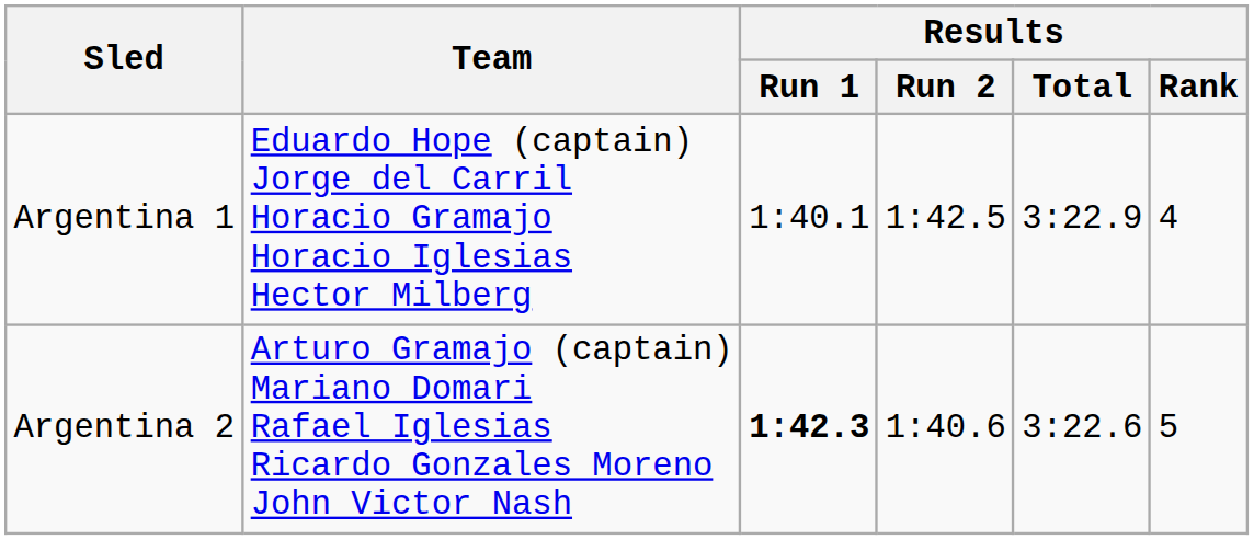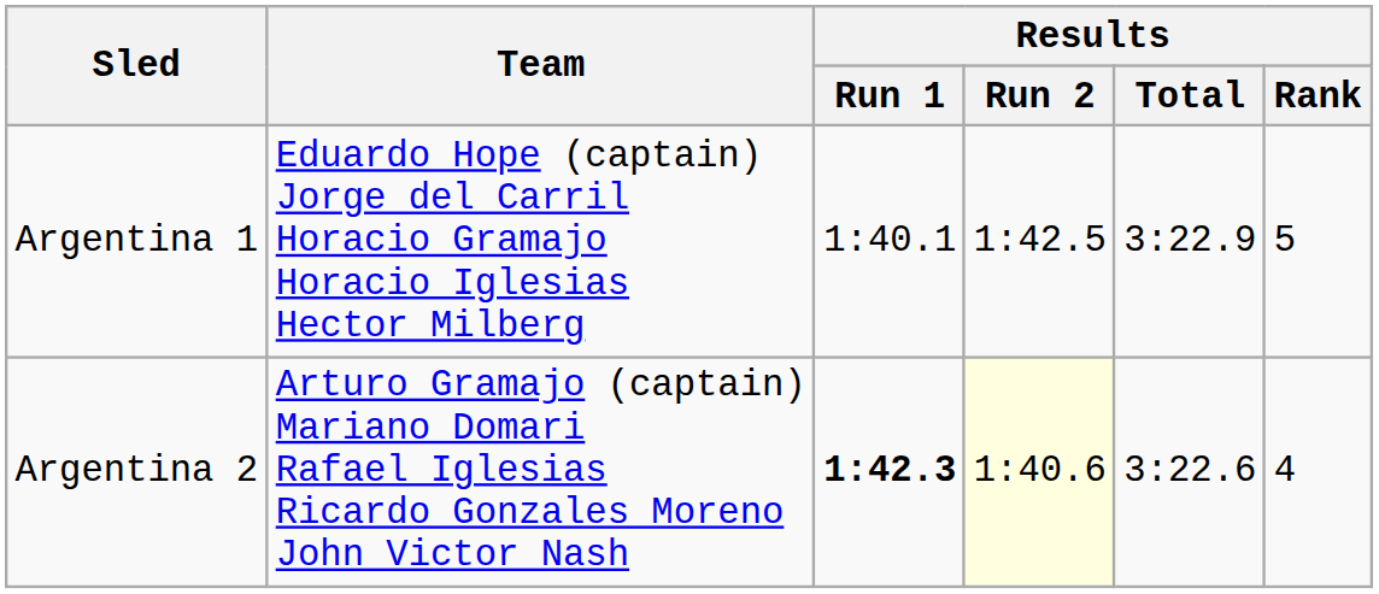 <table class="wikitable">
 <tr>
 <th rowspan=2>Sled</th>
 <th rowspan=2>Team</th>
 <th colspan=4>Results</th>
 </tr>
 <tr>
 <th>Run 1</th>
 <th>Run 2</th>
 <th>Total</th>
 <th>Rank</th>
 </tr>
 <tr>
 <td>Argentina 1</td>
 <td><a href='#'>Eduardo Hope</a> (captain) <br> <a href='#'>Jorge del Carril</a> <br> <a href='#'>Horacio Gramajo</a> <br> <a href='#'>Horacio Iglesias</a> <br> <a href='#'>Hector Milberg</a></td>
 <td>1:40.1</td>
 <td>1:42.5</td>
 <td>3:22.9</td>
-<td>4</td>
+<td>5</td>
 </tr>
 <tr>
 <td>Argentina 2</td>
 <td><a href='#'>Arturo Gramajo</a> (captain) <br> <a href='#'>Mariano Domari</a> <br> <a href='#'>Rafael Iglesias</a> <br> <a href='#'>Ricardo Gonzales Moreno</a> <br> <a href='#'>John Victor Nash</a></td>
 <td><strong>1:42.3</strong></td>
-<td>1:40.6</td>
+<td style="background: lightyellow;">1:40.6</td>
 <td>3:22.6</td>
-<td>5</td>
+<td>4</td>
 </tr>
 </table>
